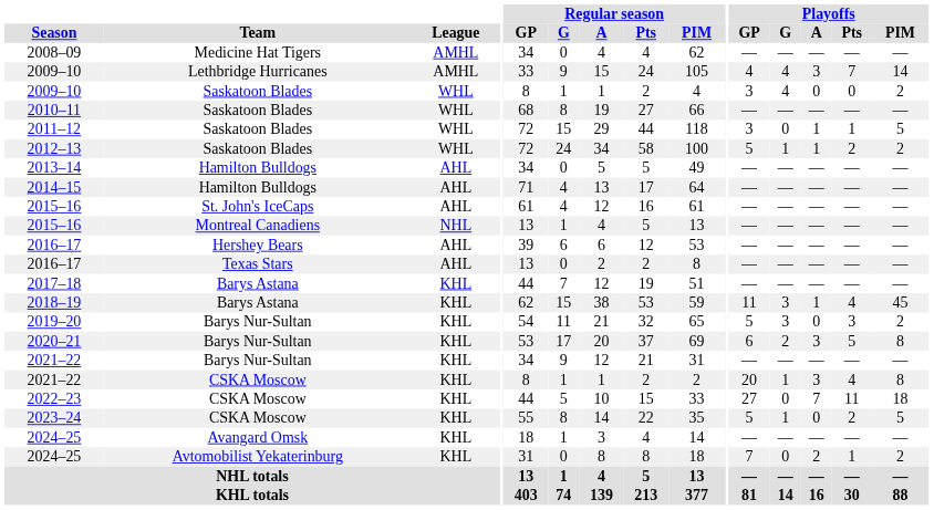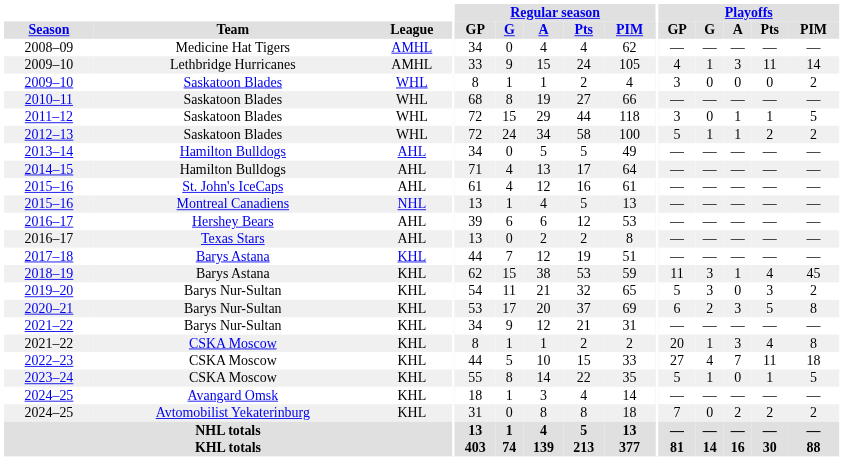 <table border="0" cellpadding="1" cellspacing="0" style="text-align:center; width:60em">
 <tr bgcolor="#e0e0e0">
 <th colspan="3" bgcolor="#ffffff"></th>
 <th rowspan="99" bgcolor="#ffffff"></th>
 <th colspan="5"><a href='#'>Regular season</a></th>
 <th rowspan="99" bgcolor="#ffffff"></th>
 <th colspan="5"><a href='#'>Playoffs</a></th>
 </tr>
 <tr bgcolor="#e0e0e0">
 <th><a href='#'>Season</a></th>
 <th>Team</th>
 <th>League</th>
 <th>GP</th>
 <th><a href='#'>G</a></th>
 <th><a href='#'>A</a></th>
 <th><a href='#'>Pts</a></th>
 <th><a href='#'>PIM</a></th>
 <th>GP</th>
 <th>G</th>
 <th>A</th>
 <th>Pts</th>
 <th>PIM</th>
 </tr>
 <tr>
 <td>2008–09</td>
 <td>Medicine Hat Tigers</td>
 <td><a href='#'>AMHL</a></td>
 <td>34</td>
 <td>0</td>
 <td>4</td>
 <td>4</td>
 <td>62</td>
 <td>—</td>
 <td>—</td>
 <td>—</td>
 <td>—</td>
 <td>—</td>
 </tr>
 <tr bgcolor="#f0f0f0">
 <td>2009–10</td>
 <td>Lethbridge Hurricanes</td>
 <td>AMHL</td>
 <td>33</td>
 <td>9</td>
 <td>15</td>
 <td>24</td>
 <td>105</td>
 <td>4</td>
-<td>4</td>
+<td>1</td>
 <td>3</td>
-<td>7</td>
+<td>11</td>
 <td>14</td>
 </tr>
 <tr>
 <td><a href='#'>2009–10</a></td>
 <td><a href='#'>Saskatoon Blades</a></td>
 <td><a href='#'>WHL</a></td>
 <td>8</td>
 <td>1</td>
 <td>1</td>
 <td>2</td>
 <td>4</td>
 <td>3</td>
-<td>4</td>
+<td>0</td>
 <td>0</td>
 <td>0</td>
 <td>2</td>
 </tr>
 <tr bgcolor="#f0f0f0">
 <td><a href='#'>2010–11</a></td>
 <td>Saskatoon Blades</td>
 <td>WHL</td>
 <td>68</td>
 <td>8</td>
 <td>19</td>
 <td>27</td>
 <td>66</td>
 <td>—</td>
 <td>—</td>
 <td>—</td>
 <td>—</td>
 <td>—</td>
 </tr>
 <tr>
 <td><a href='#'>2011–12</a></td>
 <td>Saskatoon Blades</td>
 <td>WHL</td>
 <td>72</td>
 <td>15</td>
 <td>29</td>
 <td>44</td>
 <td>118</td>
 <td>3</td>
 <td>0</td>
 <td>1</td>
 <td>1</td>
 <td>5</td>
 </tr>
 <tr bgcolor="#f0f0f0">
 <td><a href='#'>2012–13</a></td>
 <td>Saskatoon Blades</td>
 <td>WHL</td>
 <td>72</td>
 <td>24</td>
 <td>34</td>
 <td>58</td>
 <td>100</td>
 <td>5</td>
 <td>1</td>
 <td>1</td>
 <td>2</td>
 <td>2</td>
 </tr>
 <tr>
 <td><a href='#'>2013–14</a></td>
 <td><a href='#'>Hamilton Bulldogs</a></td>
 <td><a href='#'>AHL</a></td>
 <td>34</td>
 <td>0</td>
 <td>5</td>
 <td>5</td>
 <td>49</td>
 <td>—</td>
 <td>—</td>
 <td>—</td>
 <td>—</td>
 <td>—</td>
 </tr>
 <tr bgcolor="#f0f0f0">
 <td><a href='#'>2014–15</a></td>
 <td>Hamilton Bulldogs</td>
 <td>AHL</td>
 <td>71</td>
 <td>4</td>
 <td>13</td>
 <td>17</td>
 <td>64</td>
 <td>—</td>
 <td>—</td>
 <td>—</td>
 <td>—</td>
 <td>—</td>
 </tr>
 <tr>
 <td><a href='#'>2015–16</a></td>
 <td><a href='#'>St. John's IceCaps</a></td>
 <td>AHL</td>
 <td>61</td>
 <td>4</td>
 <td>12</td>
 <td>16</td>
 <td>61</td>
 <td>—</td>
 <td>—</td>
 <td>—</td>
 <td>—</td>
 <td>—</td>
 </tr>
 <tr bgcolor="#f0f0f0">
 <td><a href='#'>2015–16</a></td>
 <td><a href='#'>Montreal Canadiens</a></td>
 <td><a href='#'>NHL</a></td>
 <td>13</td>
 <td>1</td>
 <td>4</td>
 <td>5</td>
 <td>13</td>
 <td>—</td>
 <td>—</td>
 <td>—</td>
 <td>—</td>
 <td>—</td>
 </tr>
 <tr>
 <td><a href='#'>2016–17</a></td>
 <td><a href='#'>Hershey Bears</a></td>
 <td>AHL</td>
 <td>39</td>
 <td>6</td>
 <td>6</td>
 <td>12</td>
 <td>53</td>
 <td>—</td>
 <td>—</td>
 <td>—</td>
 <td>—</td>
 <td>—</td>
 </tr>
 <tr bgcolor="#f0f0f0">
 <td>2016–17</td>
 <td><a href='#'>Texas Stars</a></td>
 <td>AHL</td>
 <td>13</td>
 <td>0</td>
 <td>2</td>
 <td>2</td>
 <td>8</td>
 <td>—</td>
 <td>—</td>
 <td>—</td>
 <td>—</td>
 <td>—</td>
 </tr>
 <tr>
 <td><a href='#'>2017–18</a></td>
 <td><a href='#'>Barys Astana</a></td>
 <td><a href='#'>KHL</a></td>
 <td>44</td>
 <td>7</td>
 <td>12</td>
 <td>19</td>
 <td>51</td>
 <td>—</td>
 <td>—</td>
 <td>—</td>
 <td>—</td>
 <td>—</td>
 </tr>
 <tr bgcolor="#f0f0f0">
 <td><a href='#'>2018–19</a></td>
 <td>Barys Astana</td>
 <td>KHL</td>
 <td>62</td>
 <td>15</td>
 <td>38</td>
 <td>53</td>
 <td>59</td>
 <td>11</td>
 <td>3</td>
 <td>1</td>
 <td>4</td>
 <td>45</td>
 </tr>
 <tr>
 <td><a href='#'>2019–20</a></td>
 <td>Barys Nur-Sultan</td>
 <td>KHL</td>
 <td>54</td>
 <td>11</td>
 <td>21</td>
 <td>32</td>
 <td>65</td>
 <td>5</td>
 <td>3</td>
 <td>0</td>
 <td>3</td>
 <td>2</td>
 </tr>
 <tr bgcolor="#f0f0f0">
 <td><a href='#'>2020–21</a></td>
 <td>Barys Nur-Sultan</td>
 <td>KHL</td>
 <td>53</td>
 <td>17</td>
 <td>20</td>
 <td>37</td>
 <td>69</td>
 <td>6</td>
 <td>2</td>
 <td>3</td>
 <td>5</td>
 <td>8</td>
 </tr>
 <tr>
 <td><a href='#'>2021–22</a></td>
 <td>Barys Nur-Sultan</td>
 <td>KHL</td>
 <td>34</td>
 <td>9</td>
 <td>12</td>
 <td>21</td>
 <td>31</td>
 <td>—</td>
 <td>—</td>
 <td>—</td>
 <td>—</td>
 <td>—</td>
 </tr>
 <tr bgcolor="#f0f0f0">
 <td>2021–22</td>
 <td><a href='#'>CSKA Moscow</a></td>
 <td>KHL</td>
 <td>8</td>
 <td>1</td>
 <td>1</td>
 <td>2</td>
 <td>2</td>
 <td>20</td>
 <td>1</td>
 <td>3</td>
 <td>4</td>
 <td>8</td>
 </tr>
 <tr>
 <td><a href='#'>2022–23</a></td>
 <td>CSKA Moscow</td>
 <td>KHL</td>
 <td>44</td>
 <td>5</td>
 <td>10</td>
 <td>15</td>
 <td>33</td>
 <td>27</td>
-<td>0</td>
+<td>4</td>
 <td>7</td>
 <td>11</td>
 <td>18</td>
 </tr>
 <tr bgcolor="#f0f0f0">
 <td><a href='#'>2023–24</a></td>
 <td>CSKA Moscow</td>
 <td>KHL</td>
 <td>55</td>
 <td>8</td>
 <td>14</td>
 <td>22</td>
 <td>35</td>
 <td>5</td>
 <td>1</td>
 <td>0</td>
-<td>2</td>
+<td>1</td>
 <td>5</td>
 </tr>
 <tr>
 <td><a href='#'>2024–25</a></td>
 <td><a href='#'>Avangard Omsk</a></td>
 <td>KHL</td>
 <td>18</td>
 <td>1</td>
 <td>3</td>
 <td>4</td>
 <td>14</td>
 <td>—</td>
 <td>—</td>
 <td>—</td>
 <td>—</td>
 <td>—</td>
 </tr>
 <tr bgcolor="#f0f0f0">
 <td>2024–25</td>
 <td><a href='#'>Avtomobilist Yekaterinburg</a></td>
 <td>KHL</td>
 <td>31</td>
 <td>0</td>
 <td>8</td>
 <td>8</td>
 <td>18</td>
 <td>7</td>
 <td>0</td>
 <td>2</td>
-<td>1</td>
+<td>2</td>
 <td>2</td>
 </tr>
 <tr bgcolor="#e0e0e0">
 <th colspan="3">NHL totals</th>
 <th>13</th>
 <th>1</th>
 <th>4</th>
 <th>5</th>
 <th>13</th>
 <th>—</th>
 <th>—</th>
 <th>—</th>
 <th>—</th>
 <th>—</th>
 </tr>
 <tr bgcolor="#e0e0e0">
 <th colspan="3">KHL totals</th>
 <th>403</th>
 <th>74</th>
 <th>139</th>
 <th>213</th>
 <th>377</th>
 <th>81</th>
 <th>14</th>
 <th>16</th>
 <th>30</th>
 <th>88</th>
 </tr>
 </table>
